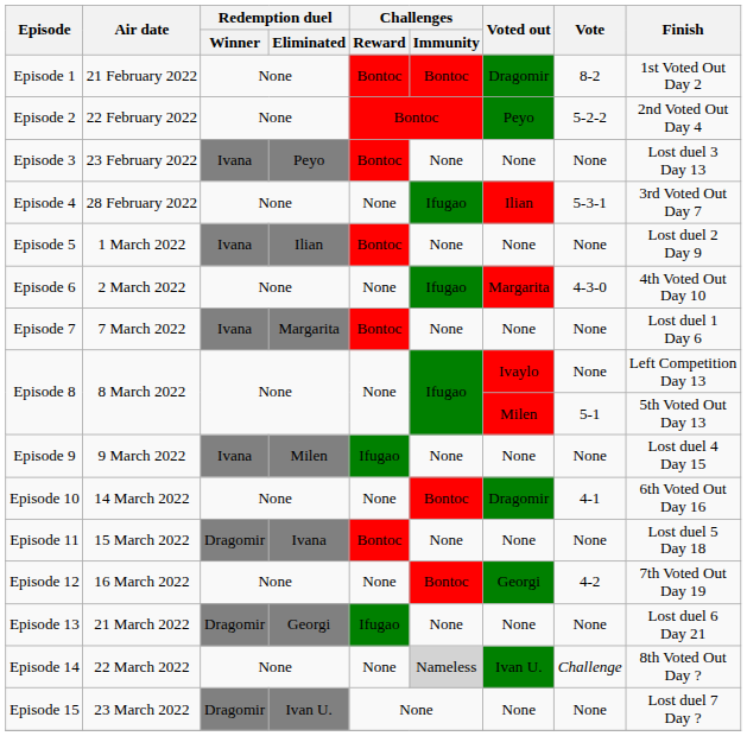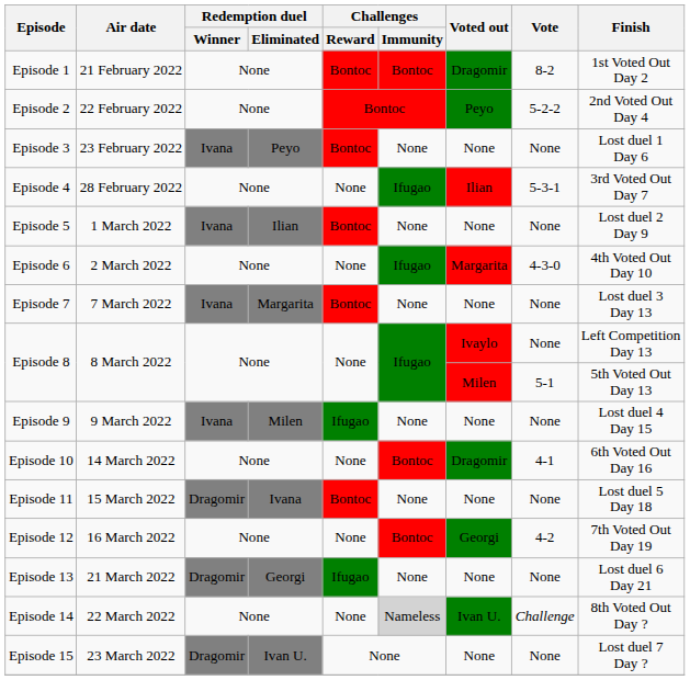 <table class="wikitable" style="margin:auto; text-align:center">
 <tr>
 <th rowspan="2">Episode</th>
 <th rowspan="2">Air date</th>
 <th colspan="2">Redemption duel</th>
 <th colspan="2">Challenges</th>
 <th rowspan="2">Voted out</th>
 <th rowspan="2">Vote</th>
 <th rowspan="2">Finish</th>
 </tr>
 <tr>
 <th>Winner</th>
 <th>Eliminated</th>
 <th>Reward</th>
 <th>Immunity</th>
 </tr>
 <tr>
 <td>Episode 1</td>
 <td>21 February 2022</td>
 <td colspan="2">None</td>
 <td bgcolor="red">Bontoc</td>
 <td bgcolor="red">Bontoc</td>
 <td bgcolor="green">Dragomir</td>
 <td>8-2</td>
 <td>1st Voted Out<br>Day 2</td>
 </tr>
 <tr>
 <td>Episode 2</td>
 <td>22 February 2022</td>
 <td colspan="2">None</td>
 <td colspan="2" bgcolor="red">Bontoc</td>
 <td bgcolor="green">Peyo</td>
 <td>5-2-2</td>
 <td>2nd Voted Out<br>Day 4</td>
 </tr>
 <tr>
 <td>Episode 3</td>
 <td>23 February 2022</td>
 <td bgcolor="gray">Ivana</td>
 <td bgcolor="gray">Peyo</td>
 <td bgcolor="red">Bontoc</td>
 <td>None</td>
 <td>None</td>
 <td>None</td>
-<td>Lost duel 3<br>Day 13</td>
+<td>Lost duel 1<br>Day 6</td>
 </tr>
 <tr>
 <td>Episode 4</td>
 <td>28 February 2022</td>
 <td colspan="2">None</td>
 <td>None</td>
 <td bgcolor="green">Ifugao</td>
 <td bgcolor="red">Ilian</td>
 <td>5-3-1</td>
 <td>3rd Voted Out<br>Day 7</td>
 </tr>
 <tr>
 <td>Episode 5</td>
 <td>1 March 2022</td>
 <td bgcolor="gray">Ivana</td>
 <td bgcolor="gray">Ilian</td>
 <td bgcolor="red">Bontoc</td>
 <td>None</td>
 <td>None</td>
 <td>None</td>
 <td>Lost duel 2<br>Day 9</td>
 </tr>
 <tr>
 <td>Episode 6</td>
 <td>2 March 2022</td>
 <td colspan="2">None</td>
 <td>None</td>
 <td bgcolor="green">Ifugao</td>
 <td bgcolor="red">Margarita</td>
 <td>4-3-0</td>
 <td>4th Voted Out<br>Day 10</td>
 </tr>
 <tr>
 <td>Episode 7</td>
 <td>7 March 2022</td>
 <td bgcolor="gray">Ivana</td>
 <td bgcolor="gray">Margarita</td>
 <td bgcolor="red">Bontoc</td>
 <td>None</td>
 <td>None</td>
 <td>None</td>
-<td>Lost duel 1<br>Day 6</td>
+<td>Lost duel 3<br>Day 13</td>
 </tr>
 <tr>
 <td rowspan="2">Episode 8</td>
 <td rowspan="2">8 March 2022</td>
 <td rowspan="2" colspan="2">None</td>
 <td rowspan="2">None</td>
 <td rowspan="2" bgcolor="green">Ifugao</td>
 <td bgcolor="red">Ivaylo</td>
 <td>None</td>
 <td>Left Competition<br>Day 13</td>
 </tr>
 <tr>
 <td bgcolor="red">Milen</td>
 <td>5-1</td>
 <td>5th Voted Out<br>Day 13</td>
 </tr>
 <tr>
 <td>Episode 9</td>
 <td>9 March 2022</td>
 <td bgcolor="gray">Ivana</td>
 <td bgcolor="gray">Milen</td>
 <td bgcolor="green">Ifugao</td>
 <td>None</td>
 <td>None</td>
 <td>None</td>
 <td>Lost duel 4<br>Day 15</td>
 </tr>
 <tr>
 <td>Episode 10</td>
 <td>14 March 2022</td>
 <td colspan="2">None</td>
 <td>None</td>
 <td bgcolor="red">Bontoc</td>
 <td bgcolor="green">Dragomir</td>
 <td>4-1</td>
 <td>6th Voted Out<br>Day 16</td>
 </tr>
 <tr>
 <td>Episode 11</td>
 <td>15 March 2022</td>
 <td bgcolor="gray">Dragomir</td>
 <td bgcolor="gray">Ivana</td>
 <td bgcolor="red">Bontoc</td>
 <td>None</td>
 <td>None</td>
 <td>None</td>
 <td>Lost duel 5<br>Day 18</td>
 </tr>
 <tr>
 <td>Episode 12</td>
 <td>16 March 2022</td>
 <td colspan="2">None</td>
 <td>None</td>
 <td bgcolor="red">Bontoc</td>
 <td bgcolor="green">Georgi</td>
 <td>4-2</td>
 <td>7th Voted Out<br>Day 19</td>
 </tr>
 <tr>
 <td>Episode 13</td>
 <td>21 March 2022</td>
 <td bgcolor="gray">Dragomir</td>
 <td bgcolor="gray">Georgi</td>
 <td bgcolor="green">Ifugao</td>
 <td>None</td>
 <td>None</td>
 <td>None</td>
 <td>Lost duel 6<br>Day 21</td>
 </tr>
 <tr>
 <td>Episode 14</td>
 <td>22 March 2022</td>
 <td colspan="2">None</td>
 <td>None</td>
 <td bgcolor="lightgrey">Nameless</td>
 <td bgcolor="green">Ivan U.</td>
 <td><em>Challenge</em></td>
 <td>8th Voted Out<br>Day ?</td>
 </tr>
 <tr>
 <td>Episode 15</td>
 <td>23 March 2022</td>
 <td bgcolor="gray">Dragomir</td>
 <td bgcolor="gray">Ivan U.</td>
 <td colspan="2">None</td>
 <td>None</td>
 <td>None</td>
 <td>Lost duel 7<br>Day ?</td>
 </tr>
 <tr>
 </tr>
 </table>
